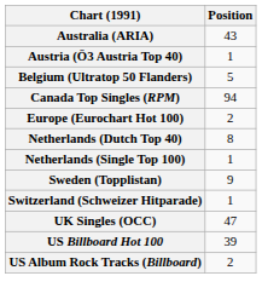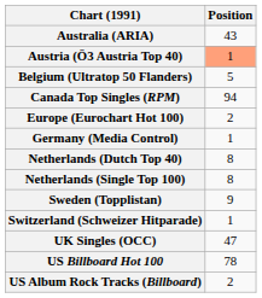 <table class="wikitable sortable plainrowheaders" style="text-align:center">
 <tr>
 <th>Chart (1991)</th>
 <th>Position</th>
 </tr>
 <tr>
 <th scope="row">Australia (ARIA)</th>
 <td>43</td>
 </tr>
 <tr>
 <th scope="row">Austria (Ö3 Austria Top 40)</th>
-<td>1</td>
+<td style="background: lightsalmon;">1</td>
 </tr>
 <tr>
 <th scope="row">Belgium (Ultratop 50 Flanders)</th>
 <td>5</td>
 </tr>
 <tr>
 <th scope="row">Canada Top Singles (<em>RPM</em>)</th>
 <td>94</td>
 </tr>
 <tr>
 <th scope="row">Europe (Eurochart Hot 100)</th>
 <td>2</td>
 </tr>
 <tr>
+<th scope="row">Germany (Media Control)</th>
+<td>1</td>
+</tr>
+<tr>
 <th scope="row">Netherlands (Dutch Top 40)</th>
 <td>8</td>
 </tr>
 <tr>
 <th scope="row">Netherlands (Single Top 100)</th>
-<td>1</td>
+<td>8</td>
 </tr>
 <tr>
 <th scope="row">Sweden (Topplistan)</th>
 <td>9</td>
 </tr>
 <tr>
 <th scope="row">Switzerland (Schweizer Hitparade)</th>
 <td>1</td>
 </tr>
 <tr>
 <th scope="row">UK Singles (OCC)</th>
 <td>47</td>
 </tr>
 <tr>
 <th scope="row">US <em>Billboard Hot 100</em></th>
-<td>39</td>
+<td>78</td>
 </tr>
 <tr>
 <th scope="row">US Album Rock Tracks (<em>Billboard</em>)</th>
 <td>2</td>
 </tr>
 </table>
